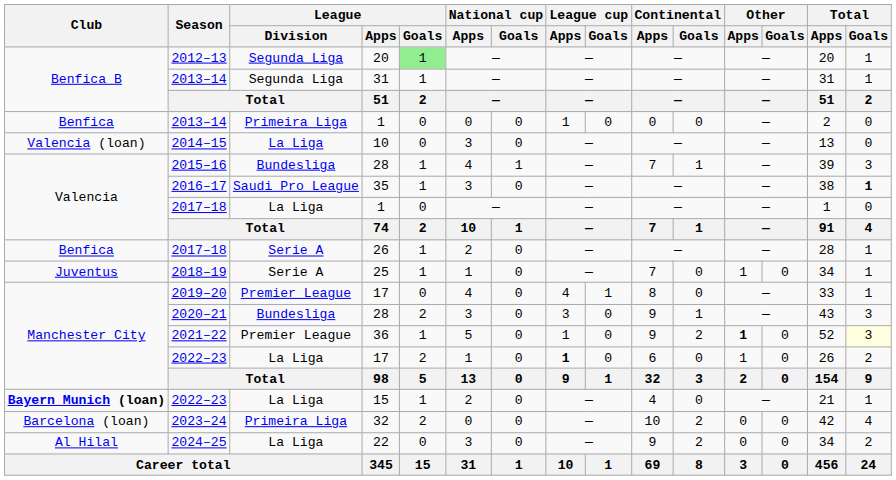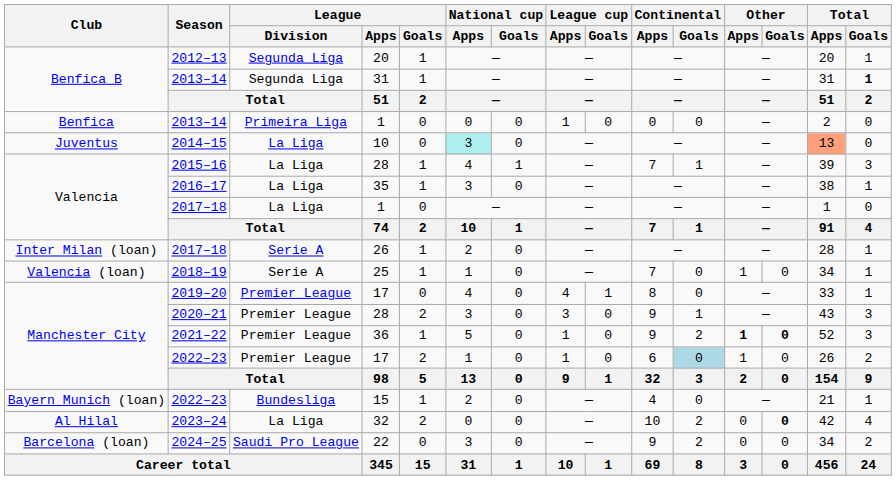 <table class="wikitable" style="text-align: center;">
 <tr>
 <th rowspan="2">Club</th>
 <th rowspan="2">Season</th>
 <th colspan="3">League</th>
 <th colspan="2">National cup</th>
 <th colspan="2">League cup</th>
 <th colspan="2">Continental</th>
 <th colspan="2">Other</th>
 <th colspan="2">Total</th>
 </tr>
 <tr>
 <th>Division</th>
 <th>Apps</th>
 <th>Goals</th>
 <th>Apps</th>
 <th>Goals</th>
 <th>Apps</th>
 <th>Goals</th>
 <th>Apps</th>
 <th>Goals</th>
 <th>Apps</th>
 <th>Goals</th>
 <th>Apps</th>
 <th>Goals</th>
 </tr>
 <tr>
 <td rowspan="3"><a href='#'>Benfica B</a></td>
 <td><a href='#'>2012–13</a></td>
 <td><a href='#'>Segunda Liga</a></td>
 <td>20</td>
-<td style="background: lightgreen;">1</td>
+<td>1</td>
 <td colspan="2">—</td>
 <td colspan="2">—</td>
 <td colspan="2">—</td>
 <td colspan="2">—</td>
 <td>20</td>
 <td>1</td>
 </tr>
 <tr>
 <td><a href='#'>2013–14</a></td>
 <td>Segunda Liga</td>
 <td>31</td>
 <td>1</td>
 <td colspan="2">—</td>
 <td colspan="2">—</td>
 <td colspan="2">—</td>
 <td colspan="2">—</td>
 <td>31</td>
-<td>1</td>
+<td><strong>1</strong></td>
 </tr>
 <tr>
 <th colspan="2">Total</th>
 <th>51</th>
 <th>2</th>
 <th colspan="2">—</th>
 <th colspan="2">—</th>
 <th colspan="2">—</th>
 <th colspan="2">—</th>
 <th>51</th>
 <th>2</th>
 </tr>
 <tr>
 <td><a href='#'>Benfica</a></td>
 <td><a href='#'>2013–14</a></td>
 <td><a href='#'>Primeira Liga</a></td>
 <td>1</td>
 <td>0</td>
 <td>0</td>
 <td>0</td>
 <td>1</td>
 <td>0</td>
 <td>0</td>
 <td>0</td>
 <td colspan="2">—</td>
 <td>2</td>
 <td>0</td>
 </tr>
 <tr>
-<td><a href='#'>Valencia</a> (loan)</td>
+<td><a href='#'>Juventus</a></td>
 <td><a href='#'>2014–15</a></td>
 <td><a href='#'>La Liga</a></td>
 <td>10</td>
 <td>0</td>
-<td>3</td>
+<td style="background: paleturquoise;">3</td>
 <td>0</td>
 <td colspan="2">—</td>
 <td colspan="2">—</td>
 <td colspan="2">—</td>
-<td>13</td>
+<td style="background: lightsalmon;">13</td>
 <td>0</td>
 </tr>
 <tr>
 <td rowspan="4">Valencia</td>
 <td><a href='#'>2015–16</a></td>
-<td><a href='#'>Bundesliga</a></td>
+<td>La Liga</td>
 <td>28</td>
 <td>1</td>
 <td>4</td>
 <td>1</td>
 <td colspan="2">—</td>
 <td>7</td>
 <td>1</td>
 <td colspan="2">—</td>
 <td>39</td>
 <td>3</td>
 </tr>
 <tr>
 <td><a href='#'>2016–17</a></td>
-<td><a href='#'>Saudi Pro League</a></td>
+<td>La Liga</td>
 <td>35</td>
 <td>1</td>
 <td>3</td>
 <td>0</td>
 <td colspan="2">—</td>
 <td colspan="2">—</td>
 <td colspan="2">—</td>
 <td>38</td>
-<td><strong>1</strong></td>
+<td>1</td>
 </tr>
 <tr>
 <td><a href='#'>2017–18</a></td>
 <td>La Liga</td>
 <td>1</td>
 <td>0</td>
 <td colspan="2">—</td>
 <td colspan="2">—</td>
 <td colspan="2">—</td>
 <td colspan="2">—</td>
 <td>1</td>
 <td>0</td>
 </tr>
 <tr>
 <th colspan="2">Total</th>
 <th>74</th>
 <th>2</th>
 <th>10</th>
 <th>1</th>
 <th colspan="2">—</th>
 <th>7</th>
 <th>1</th>
 <th colspan="2">—</th>
 <th>91</th>
 <th>4</th>
 </tr>
 <tr>
-<td><a href='#'>Benfica</a></td>
+<td><a href='#'>Inter Milan</a> (loan)</td>
 <td><a href='#'>2017–18</a></td>
 <td><a href='#'>Serie A</a></td>
 <td>26</td>
 <td>1</td>
 <td>2</td>
 <td>0</td>
 <td colspan="2">—</td>
 <td colspan="2">—</td>
 <td colspan="2">—</td>
 <td>28</td>
 <td>1</td>
 </tr>
 <tr>
-<td><a href='#'>Juventus</a></td>
+<td><a href='#'>Valencia</a> (loan)</td>
 <td><a href='#'>2018–19</a></td>
 <td>Serie A</td>
 <td>25</td>
 <td>1</td>
 <td>1</td>
 <td>0</td>
 <td colspan="2">—</td>
 <td>7</td>
 <td>0</td>
 <td>1</td>
 <td>0</td>
 <td>34</td>
 <td>1</td>
 </tr>
 <tr>
 <td rowspan="5"><a href='#'>Manchester City</a></td>
 <td><a href='#'>2019–20</a></td>
 <td><a href='#'>Premier League</a></td>
 <td>17</td>
 <td>0</td>
 <td>4</td>
 <td>0</td>
 <td>4</td>
 <td>1</td>
 <td>8</td>
 <td>0</td>
 <td colspan="2">—</td>
 <td>33</td>
 <td>1</td>
 </tr>
 <tr>
 <td><a href='#'>2020–21</a></td>
-<td><a href='#'>Bundesliga</a></td>
+<td>Premier League</td>
 <td>28</td>
 <td>2</td>
 <td>3</td>
 <td>0</td>
 <td>3</td>
 <td>0</td>
 <td>9</td>
 <td>1</td>
 <td colspan="2">—</td>
 <td>43</td>
 <td>3</td>
 </tr>
 <tr>
 <td><a href='#'>2021–22</a></td>
 <td>Premier League</td>
 <td>36</td>
 <td>1</td>
 <td>5</td>
 <td>0</td>
 <td>1</td>
 <td>0</td>
 <td>9</td>
 <td>2</td>
 <td><strong>1</strong></td>
-<td>0</td>
+<td><strong>0</strong></td>
 <td>52</td>
-<td style="background: lightyellow;">3</td>
+<td>3</td>
 </tr>
 <tr>
 <td><a href='#'>2022–23</a></td>
-<td>La Liga</td>
+<td>Premier League</td>
 <td>17</td>
 <td>2</td>
 <td>1</td>
 <td>0</td>
-<td><strong>1</strong></td>
+<td>1</td>
 <td>0</td>
 <td>6</td>
-<td>0</td>
+<td style="background: lightblue;">0</td>
 <td>1</td>
 <td>0</td>
 <td>26</td>
 <td>2</td>
 </tr>
 <tr>
 <th colspan="2">Total</th>
 <th>98</th>
 <th>5</th>
 <th>13</th>
 <th>0</th>
 <th>9</th>
 <th>1</th>
 <th>32</th>
 <th>3</th>
 <th>2</th>
 <th>0</th>
 <th>154</th>
 <th>9</th>
 </tr>
 <tr>
-<td><strong><a href='#'>Bayern Munich</a> (loan)</strong></td>
+<td><a href='#'>Bayern Munich</a> (loan)</td>
 <td><a href='#'>2022–23</a></td>
-<td>La Liga</td>
+<td><a href='#'>Bundesliga</a></td>
 <td>15</td>
 <td>1</td>
 <td>2</td>
 <td>0</td>
 <td colspan="2">—</td>
 <td>4</td>
 <td>0</td>
 <td colspan="2">—</td>
 <td>21</td>
 <td>1</td>
 </tr>
 <tr>
-<td><a href='#'>Barcelona</a> (loan)</td>
+<td><a href='#'>Al Hilal</a></td>
 <td><a href='#'>2023–24</a></td>
-<td><a href='#'>Primeira Liga</a></td>
+<td>La Liga</td>
 <td>32</td>
 <td>2</td>
 <td>0</td>
 <td>0</td>
 <td colspan="2">—</td>
 <td>10</td>
 <td>2</td>
 <td>0</td>
-<td>0</td>
+<td><strong>0</strong></td>
 <td>42</td>
 <td>4</td>
 </tr>
 <tr>
-<td><a href='#'>Al Hilal</a></td>
+<td><a href='#'>Barcelona</a> (loan)</td>
 <td><a href='#'>2024–25</a></td>
-<td>La Liga</td>
+<td><a href='#'>Saudi Pro League</a></td>
 <td>22</td>
 <td>0</td>
 <td>3</td>
 <td>0</td>
 <td colspan="2">—</td>
 <td>9</td>
 <td>2</td>
 <td>0</td>
 <td>0</td>
 <td>34</td>
 <td>2</td>
 </tr>
 <tr>
 <th colspan="3">Career total</th>
 <th>345</th>
 <th>15</th>
 <th>31</th>
 <th>1</th>
 <th>10</th>
 <th>1</th>
 <th>69</th>
 <th>8</th>
 <th>3</th>
 <th>0</th>
 <th>456</th>
 <th>24</th>
 </tr>
 </table>
